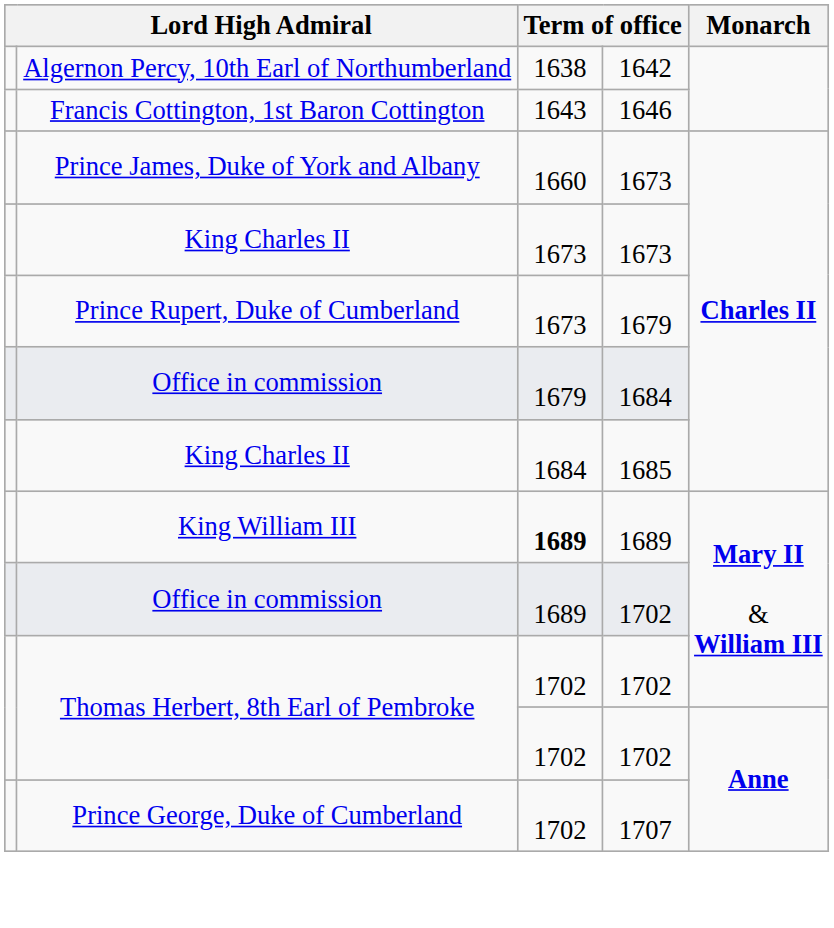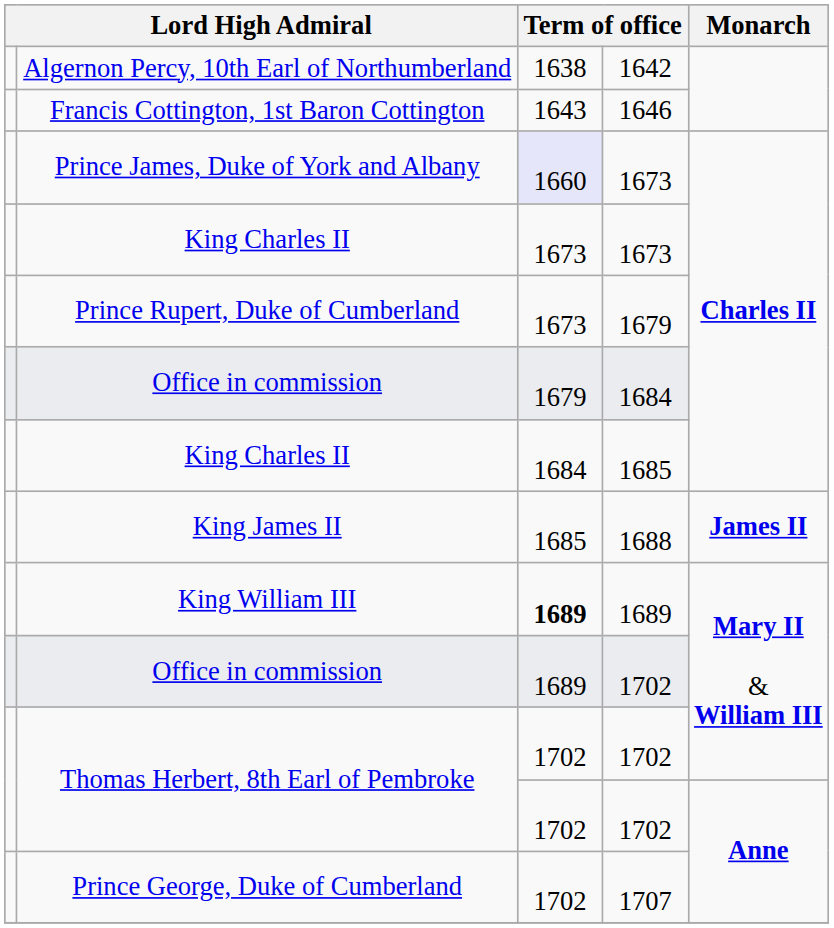 <table class="wikitable plainrowheaders" style="text-align:center">
 <tr>
 <th colspan=2>Lord High Admiral</th>
 <th colspan=2>Term of office</th>
 <th>Monarch<br></th>
 </tr>
 <tr>
 <td></td>
 <td><a href='#'>Algernon Percy, 10th Earl of Northumberland</a></td>
 <td>1638</td>
 <td>1642</td>
 </tr>
 <tr>
 <td></td>
 <td><a href='#'>Francis Cottington, 1st Baron Cottington</a></td>
 <td>1643</td>
 <td>1646</td>
 </tr>
 <tr>
 <td></td>
 <td><a href='#'>Prince James,  Duke of York and Albany</a></td>
-<td align=center><br>1660</td>
+<td align=center style="background: lavender;"><br>1660</td>
 <td align=center><br>1673</td>
 <td rowspan=5><strong><a href='#'>Charles II</a></strong><br></td>
 </tr>
 <tr>
 <td></td>
 <td><a href='#'>King Charles II</a></td>
 <td align=center><br>1673</td>
 <td align=center><br>1673</td>
 </tr>
 <tr>
 <td></td>
 <td><a href='#'>Prince Rupert,  Duke of Cumberland</a></td>
 <td align=center><br>1673</td>
 <td align=center><br>1679</td>
 </tr>
 <tr>
 <td style="background:#EAECF0"></td>
 <td style="background:#EAECF0"><a href='#'>Office in commission</a></td>
 <td style="background:#EAECF0" align=center><br>1679</td>
 <td style="background:#EAECF0" align=center><br>1684</td>
 </tr>
 <tr>
 <td></td>
 <td><a href='#'>King Charles II</a></td>
 <td align=center><br>1684</td>
 <td align=center><br>1685</td>
+</tr>
+<tr>
+<td></td>
+<td><a href='#'>King James II</a></td>
+<td align=center><br>1685</td>
+<td align=center><br>1688</td>
+<td><strong><a href='#'>James II</a></strong><br></td>
 </tr>
 <tr>
 <td></td>
 <td><a href='#'>King William III</a></td>
 <td><strong><br>1689</strong></td>
 <td><br>1689</td>
 <td rowspan=3><strong><a href='#'>Mary II</a></strong><br><br>&<br><strong><a href='#'>William III</a></strong><br></td>
 </tr>
 <tr>
 <td style="background:#EAECF0"></td>
 <td style="background:#EAECF0"><a href='#'>Office in commission</a></td>
 <td style="background:#EAECF0" align=center><br>1689</td>
 <td style="background:#EAECF0" align=center><br>1702</td>
 </tr>
 <tr>
 <td rowspan=2></td>
 <td rowspan=2><a href='#'>Thomas Herbert, 8th Earl of Pembroke</a></td>
 <td align=center><br>1702</td>
 <td align=center><br>1702</td>
 </tr>
 <tr>
 <td align=center><br>1702</td>
 <td align=center><br>1702</td>
 <td rowspan=2><strong><a href='#'>Anne</a></strong><br></td>
 </tr>
 <tr>
 <td></td>
 <td><a href='#'>Prince George, Duke of Cumberland</a></td>
 <td align=center><br>1702</td>
 <td align=center><br>1707</td>
 </tr>
 <tr>
 </tr>
 </table>
